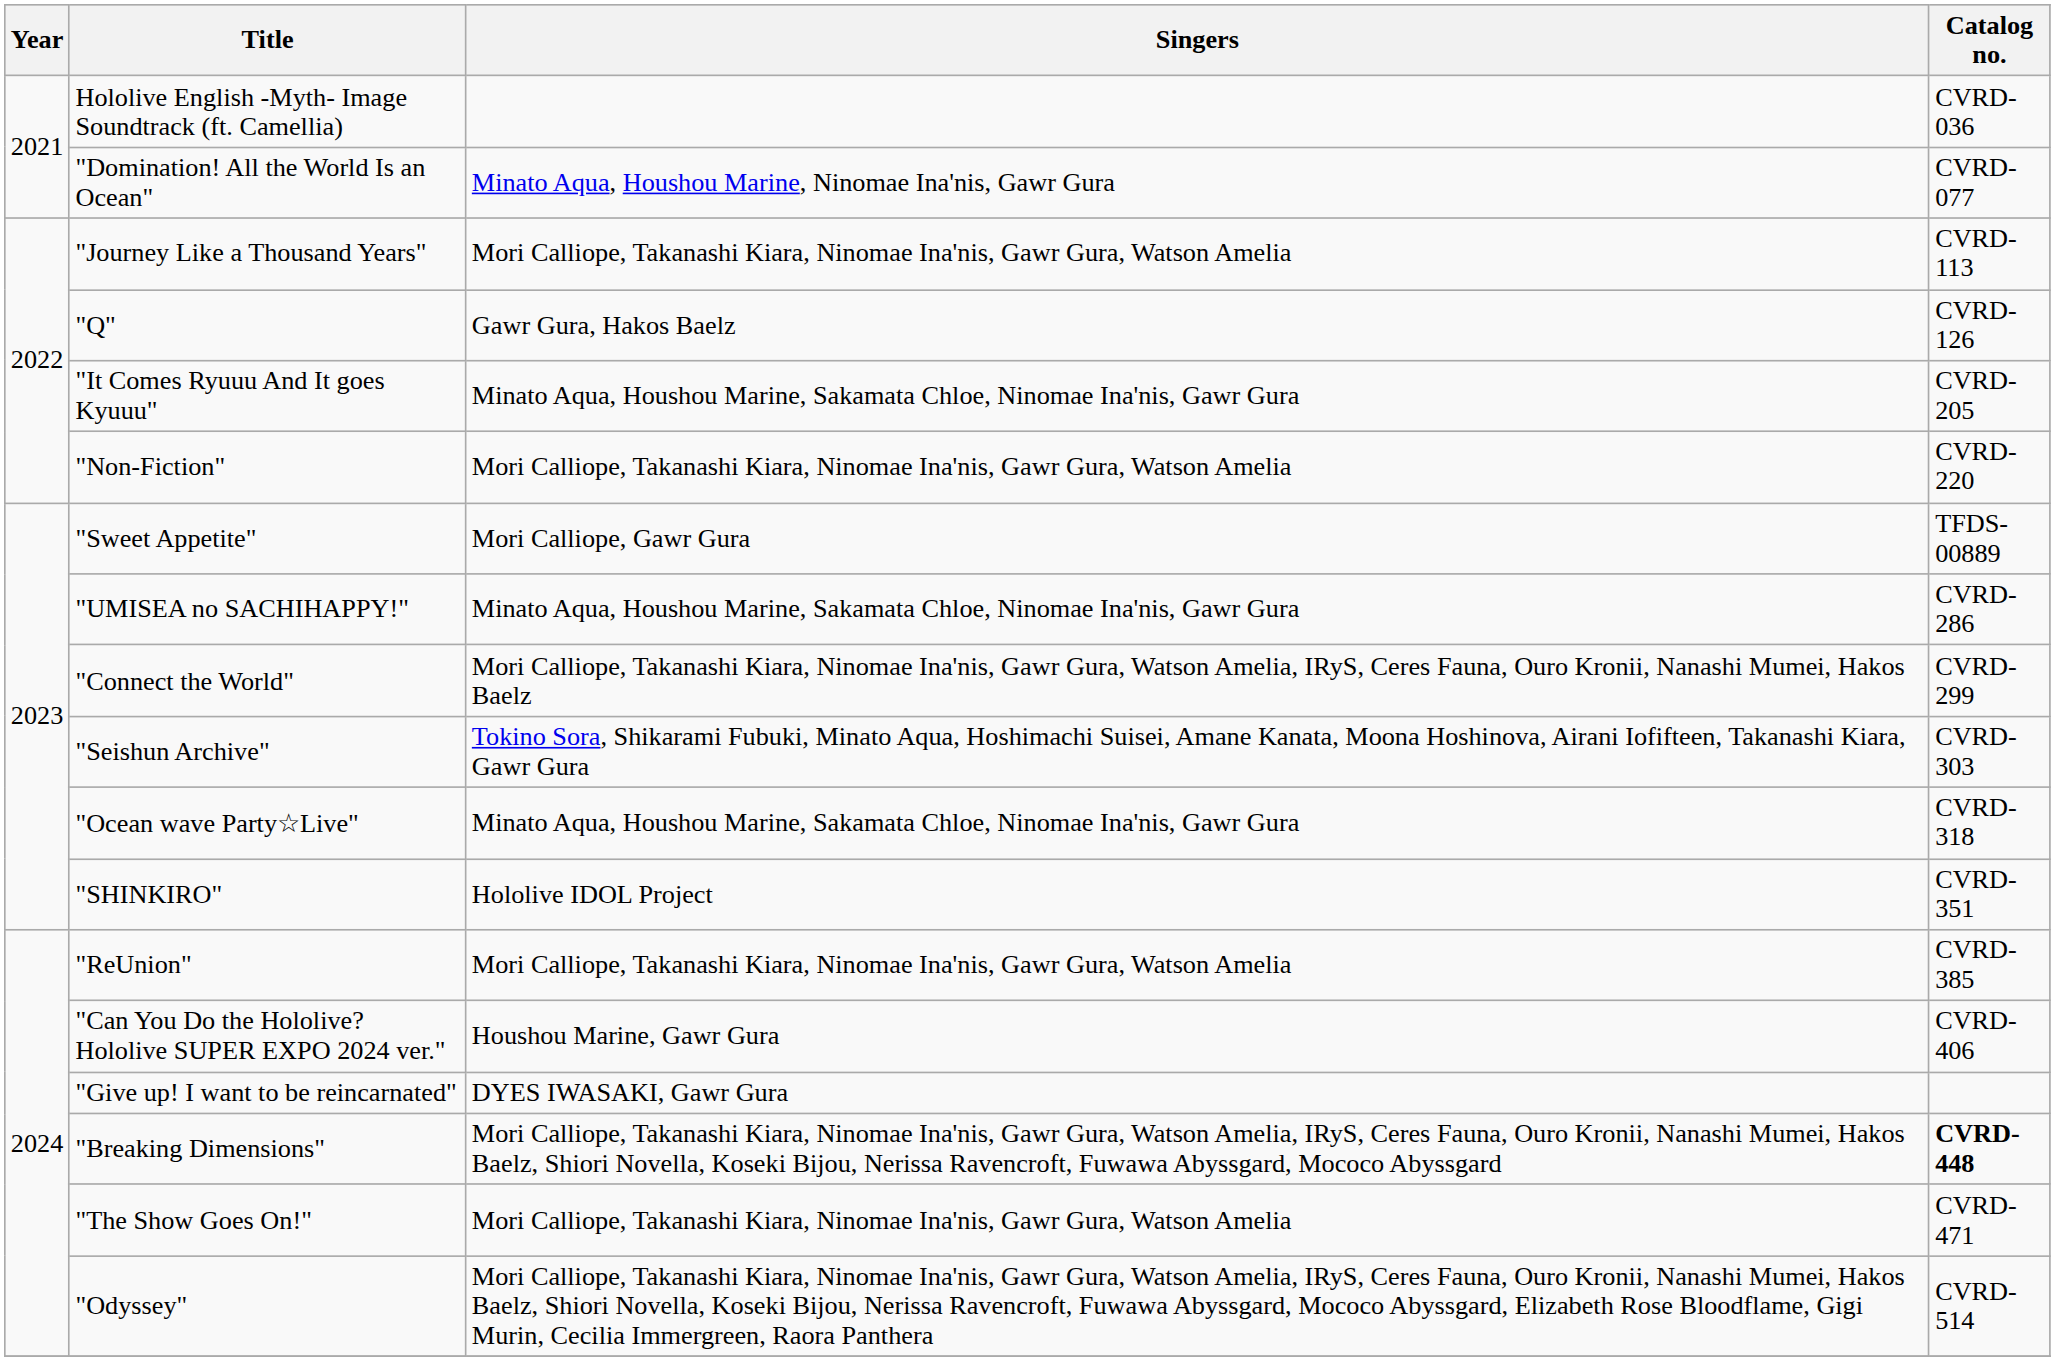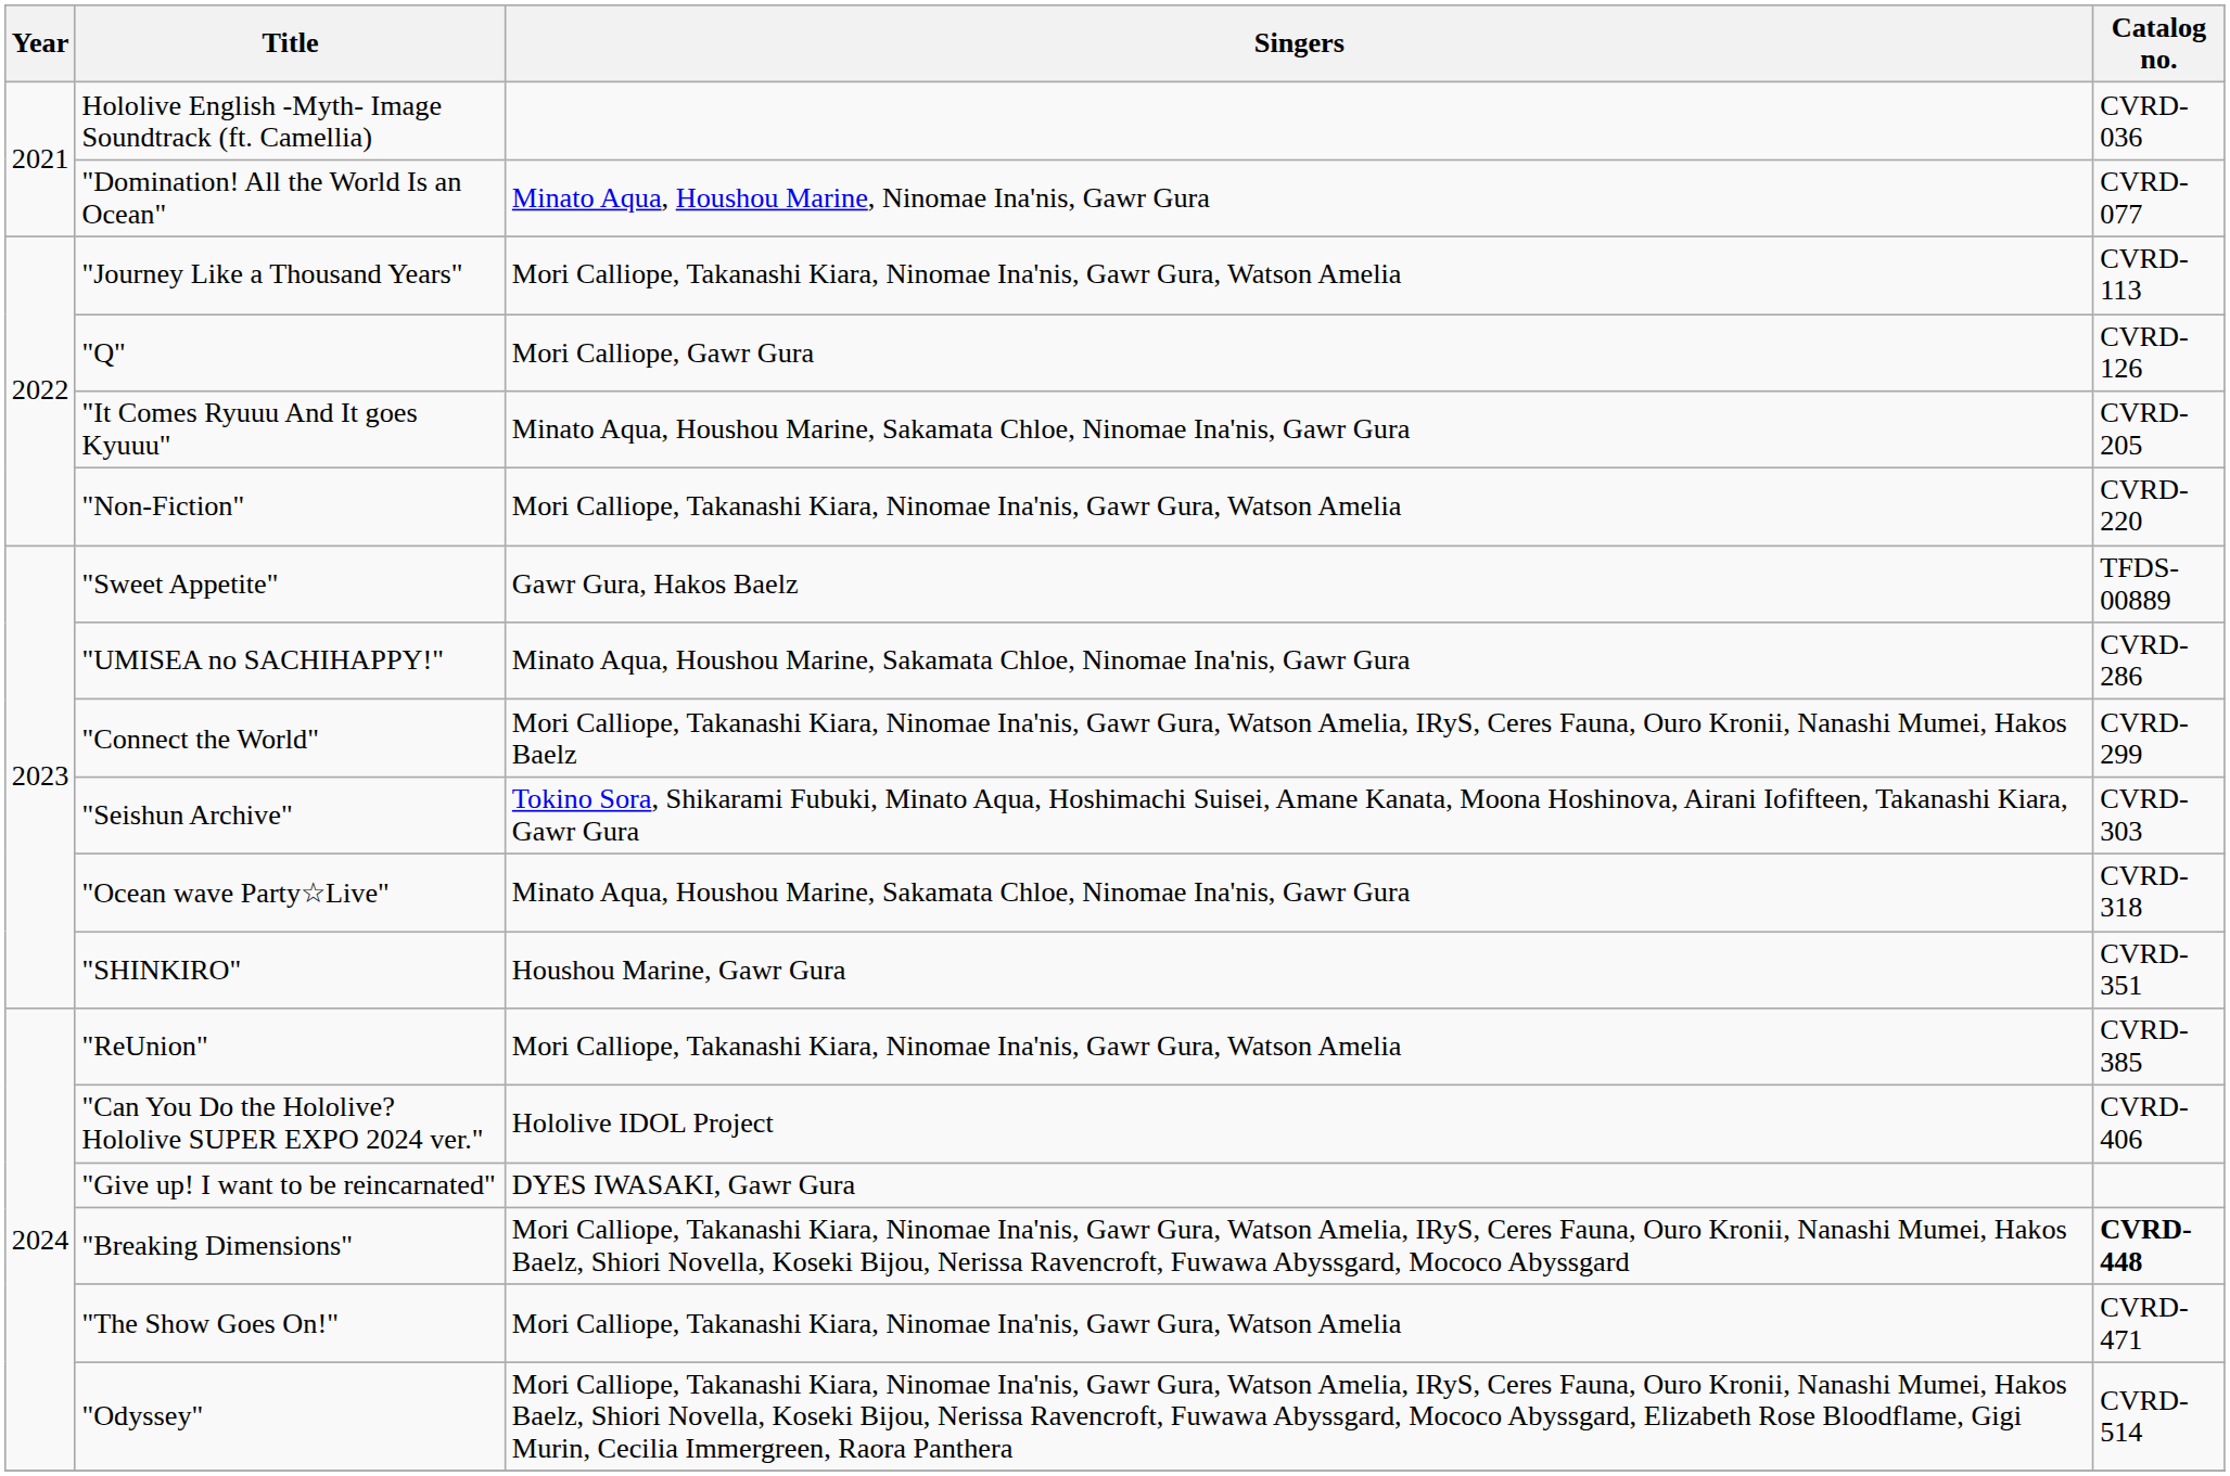 <table class="wikitable">
 <tr>
 <th>Year</th>
 <th>Title</th>
 <th>Singers</th>
 <th>Catalog no.</th>
 </tr>
 <tr>
 <td rowspan="2">2021</td>
 <td>Hololive English -Myth- Image Soundtrack (ft. Camellia)</td>
 <td></td>
 <td>CVRD-036</td>
 </tr>
 <tr>
 <td>"Domination! All the World Is an Ocean"</td>
 <td><a href='#'>Minato Aqua</a>, <a href='#'>Houshou Marine</a>, Ninomae Ina'nis, Gawr Gura</td>
 <td>CVRD-077</td>
 </tr>
 <tr>
 <td rowspan="4">2022</td>
 <td>"Journey Like a Thousand Years"</td>
 <td>Mori Calliope, Takanashi Kiara, Ninomae Ina'nis, Gawr Gura, Watson Amelia</td>
 <td>CVRD-113</td>
 </tr>
 <tr>
 <td>"Q"</td>
-<td>Gawr Gura, Hakos Baelz</td>
+<td>Mori Calliope, Gawr Gura</td>
 <td>CVRD-126</td>
 </tr>
 <tr>
 <td>"It Comes Ryuuu And It goes Kyuuu"</td>
 <td>Minato Aqua, Houshou Marine, Sakamata Chloe, Ninomae Ina'nis, Gawr Gura</td>
 <td>CVRD-205</td>
 </tr>
 <tr>
 <td>"Non-Fiction"</td>
 <td>Mori Calliope, Takanashi Kiara, Ninomae Ina'nis, Gawr Gura, Watson Amelia</td>
 <td>CVRD-220</td>
 </tr>
 <tr>
 <td rowspan="6">2023</td>
 <td>"Sweet Appetite"</td>
-<td>Mori Calliope, Gawr Gura</td>
+<td>Gawr Gura, Hakos Baelz</td>
 <td>TFDS-00889</td>
 </tr>
 <tr>
 <td>"UMISEA no SACHIHAPPY!"</td>
 <td>Minato Aqua, Houshou Marine, Sakamata Chloe, Ninomae Ina'nis, Gawr Gura</td>
 <td>CVRD-286</td>
 </tr>
 <tr>
 <td>"Connect the World"</td>
 <td>Mori Calliope, Takanashi Kiara, Ninomae Ina'nis, Gawr Gura, Watson Amelia, IRyS, Ceres Fauna, Ouro Kronii, Nanashi Mumei, Hakos Baelz</td>
 <td>CVRD-299</td>
 </tr>
 <tr>
 <td>"Seishun Archive"</td>
 <td><a href='#'>Tokino Sora</a>, Shikarami Fubuki, Minato Aqua, Hoshimachi Suisei, Amane Kanata, Moona Hoshinova, Airani Iofifteen, Takanashi Kiara, Gawr Gura</td>
 <td>CVRD-303</td>
 </tr>
 <tr>
 <td>"Ocean wave Party☆Live"</td>
 <td>Minato Aqua, Houshou Marine, Sakamata Chloe, Ninomae Ina'nis, Gawr Gura</td>
 <td>CVRD-318</td>
 </tr>
 <tr>
 <td>"SHINKIRO"</td>
-<td>Hololive IDOL Project </td>
+<td>Houshou Marine, Gawr Gura</td>
 <td>CVRD-351</td>
 </tr>
 <tr>
 <td rowspan="6">2024</td>
 <td>"ReUnion"</td>
 <td>Mori Calliope, Takanashi Kiara, Ninomae Ina'nis, Gawr Gura, Watson Amelia</td>
 <td>CVRD-385</td>
 </tr>
 <tr>
 <td>"Can You Do the Hololive? Hololive SUPER EXPO 2024 ver."</td>
-<td>Houshou Marine, Gawr Gura</td>
+<td>Hololive IDOL Project </td>
 <td>CVRD-406</td>
 </tr>
 <tr>
 <td>"Give up! I want to be reincarnated"</td>
 <td>DYES IWASAKI, Gawr Gura</td>
 <td></td>
 </tr>
 <tr>
 <td>"Breaking Dimensions"</td>
 <td>Mori Calliope, Takanashi Kiara, Ninomae Ina'nis, Gawr Gura, Watson Amelia, IRyS, Ceres Fauna, Ouro Kronii, Nanashi Mumei, Hakos Baelz, Shiori Novella, Koseki Bijou, Nerissa Ravencroft, Fuwawa Abyssgard, Mococo Abyssgard</td>
 <td><strong>CVRD-448</strong></td>
 </tr>
 <tr>
 <td>"The Show Goes On!"</td>
 <td>Mori Calliope, Takanashi Kiara, Ninomae Ina'nis, Gawr Gura, Watson Amelia</td>
 <td>CVRD-471</td>
 </tr>
 <tr>
 <td>"Odyssey"</td>
 <td>Mori Calliope, Takanashi Kiara, Ninomae Ina'nis, Gawr Gura, Watson Amelia, IRyS, Ceres Fauna, Ouro Kronii, Nanashi Mumei, Hakos Baelz, Shiori Novella, Koseki Bijou, Nerissa Ravencroft, Fuwawa Abyssgard, Mococo Abyssgard, Elizabeth Rose Bloodflame, Gigi Murin, Cecilia Immergreen, Raora Panthera</td>
 <td>CVRD-514</td>
 </tr>
 <tr>
 </tr>
 </table>
